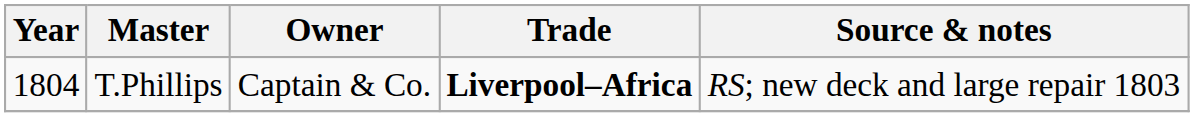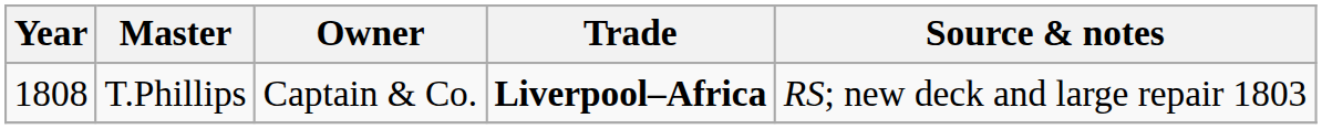 <table class=" wikitable">
 <tr>
 <th>Year</th>
 <th>Master</th>
 <th>Owner</th>
 <th>Trade</th>
 <th>Source & notes</th>
 </tr>
 <tr>
-<td>1804</td>
+<td>1808</td>
 <td>T.Phillips</td>
 <td>Captain & Co.</td>
 <td><strong>Liverpool–Africa</strong></td>
 <td><em>RS</em>; new deck and large repair 1803</td>
 </tr>
 <tr>
 </tr>
 </table>
